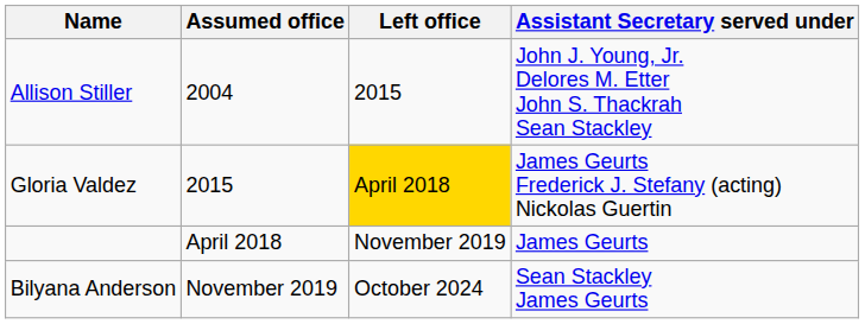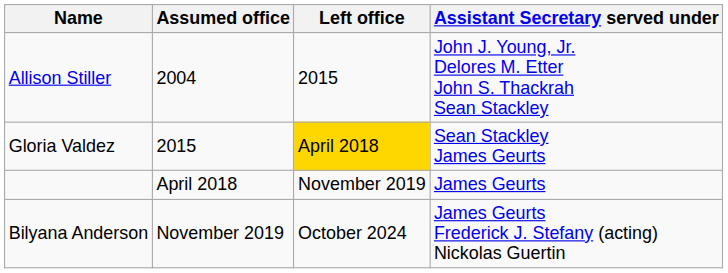 <table class="wikitable">
 <tr>
 <th>Name</th>
 <th>Assumed office</th>
 <th>Left office</th>
 <th><a href='#'>Assistant Secretary</a> served under</th>
 </tr>
 <tr>
 <td><a href='#'>Allison Stiller</a></td>
 <td>2004</td>
 <td>2015</td>
 <td><a href='#'>John J. Young, Jr.</a><br><a href='#'>Delores M. Etter</a><br><a href='#'>John S. Thackrah</a><br><a href='#'>Sean Stackley</a></td>
 </tr>
 <tr>
 <td>Gloria Valdez</td>
 <td>2015</td>
 <td style="background: gold;">April 2018</td>
-<td><a href='#'>James Geurts</a><br><a href='#'>Frederick J. Stefany</a> (acting)<br>Nickolas Guertin</td>
+<td><a href='#'>Sean Stackley</a><br><a href='#'>James Geurts</a></td>
 </tr>
 <tr>
 <td></td>
 <td>April 2018</td>
 <td>November 2019</td>
 <td><a href='#'>James Geurts</a></td>
 </tr>
 <tr>
 <td>Bilyana Anderson</td>
 <td>November 2019</td>
 <td>October 2024</td>
-<td><a href='#'>Sean Stackley</a><br><a href='#'>James Geurts</a></td>
+<td><a href='#'>James Geurts</a><br><a href='#'>Frederick J. Stefany</a> (acting)<br>Nickolas Guertin</td>
 </tr>
 </table>
